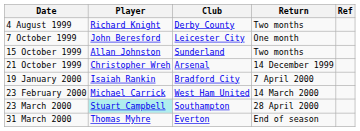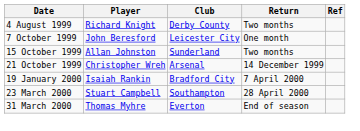 <table class="wikitable" style="text-align: left">
 <tr>
 <th>Date</th>
 <th>Player</th>
 <th>Club</th>
 <th>Return</th>
 <th>Ref</th>
 </tr>
 <tr>
 <td>4 August 1999</td>
 <td><a href='#'>Richard Knight</a></td>
 <td><a href='#'>Derby County</a></td>
 <td>Two months</td>
 <td></td>
 </tr>
 <tr>
 <td>7 October 1999</td>
 <td><a href='#'>John Beresford</a></td>
 <td><a href='#'>Leicester City</a></td>
 <td>One month</td>
 <td style="text-align: center"></td>
 </tr>
 <tr>
 <td>15 October 1999</td>
 <td><a href='#'>Allan Johnston</a></td>
 <td><a href='#'>Sunderland</a></td>
 <td>Two months</td>
 <td style="text-align: center"></td>
 </tr>
 <tr>
 <td>21 October 1999</td>
 <td><a href='#'>Christopher Wreh</a></td>
 <td><a href='#'>Arsenal</a></td>
 <td>14 December 1999</td>
 <td style="text-align: center"></td>
 </tr>
 <tr>
 <td>19 January 2000</td>
 <td><a href='#'>Isaiah Rankin</a></td>
 <td><a href='#'>Bradford City</a></td>
 <td>7 April 2000</td>
 <td style="text-align: center"></td>
 </tr>
 <tr>
-<td>23 February 2000</td>
-<td><a href='#'>Michael Carrick</a></td>
-<td><a href='#'>West Ham United</a></td>
-<td>14 March 2000</td>
-<td style="text-align: center"></td>
-</tr>
-<tr>
 <td>23 March 2000</td>
-<td style="background: paleturquoise;"><a href='#'>Stuart Campbell</a></td>
+<td><a href='#'>Stuart Campbell</a></td>
 <td><a href='#'>Southampton</a></td>
 <td>28 April 2000</td>
 <td style="text-align: center"></td>
 </tr>
 <tr>
 <td>31 March 2000</td>
 <td><a href='#'>Thomas Myhre</a></td>
 <td><a href='#'>Everton</a></td>
 <td>End of season</td>
 <td style="text-align: center"></td>
 </tr>
 </table>
